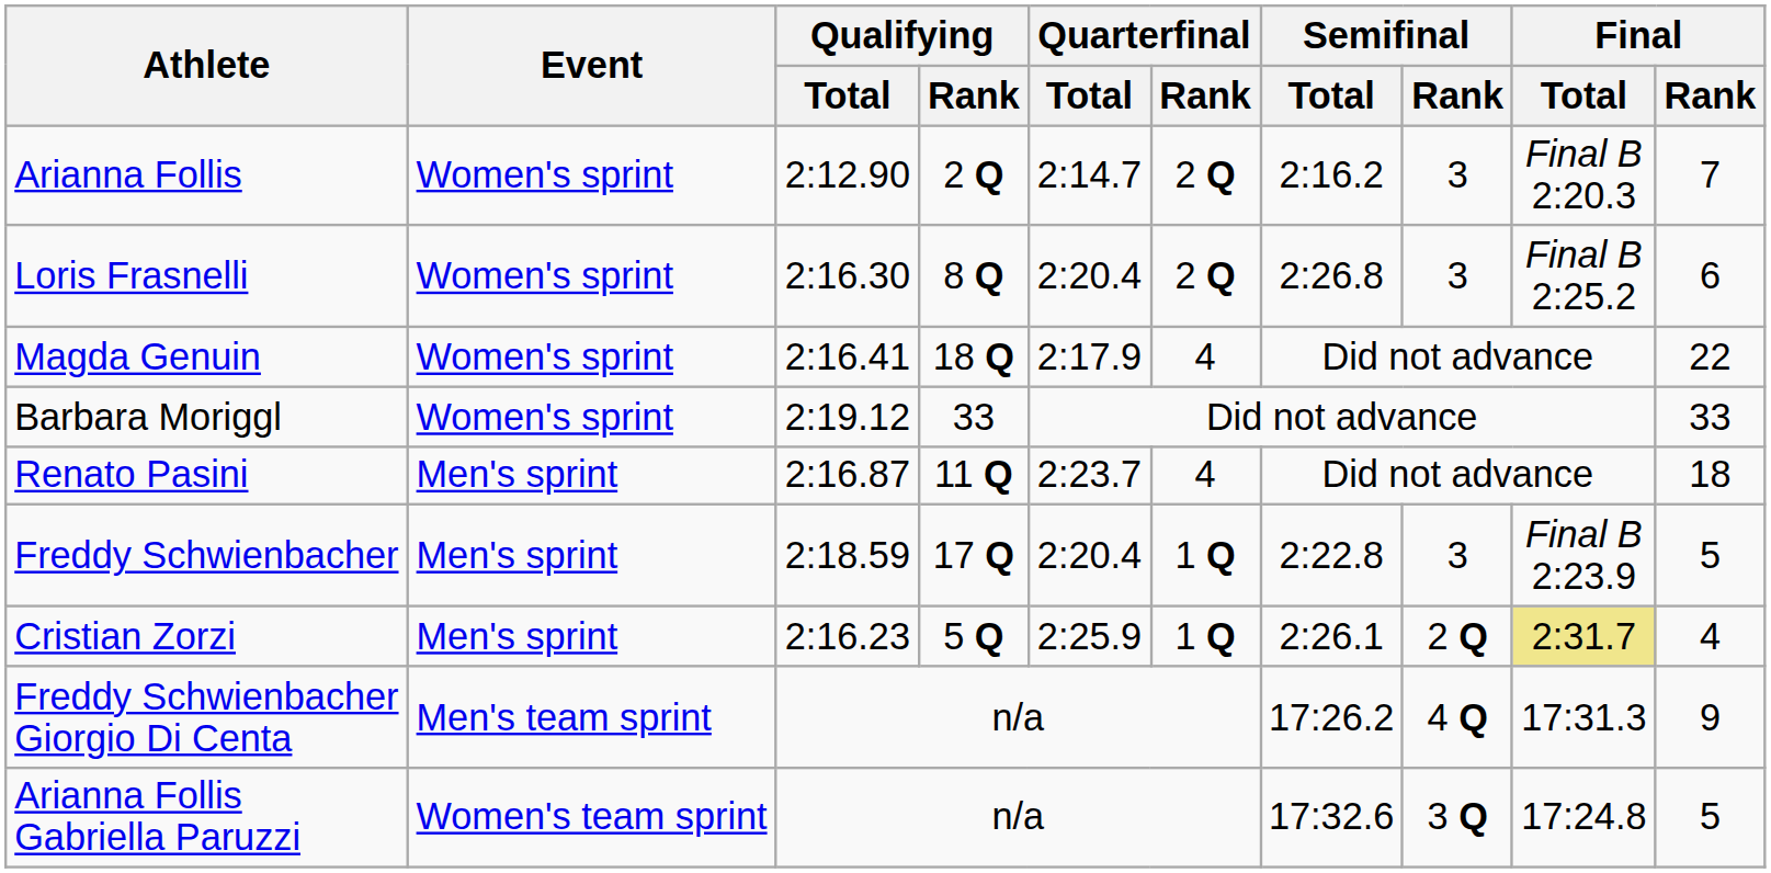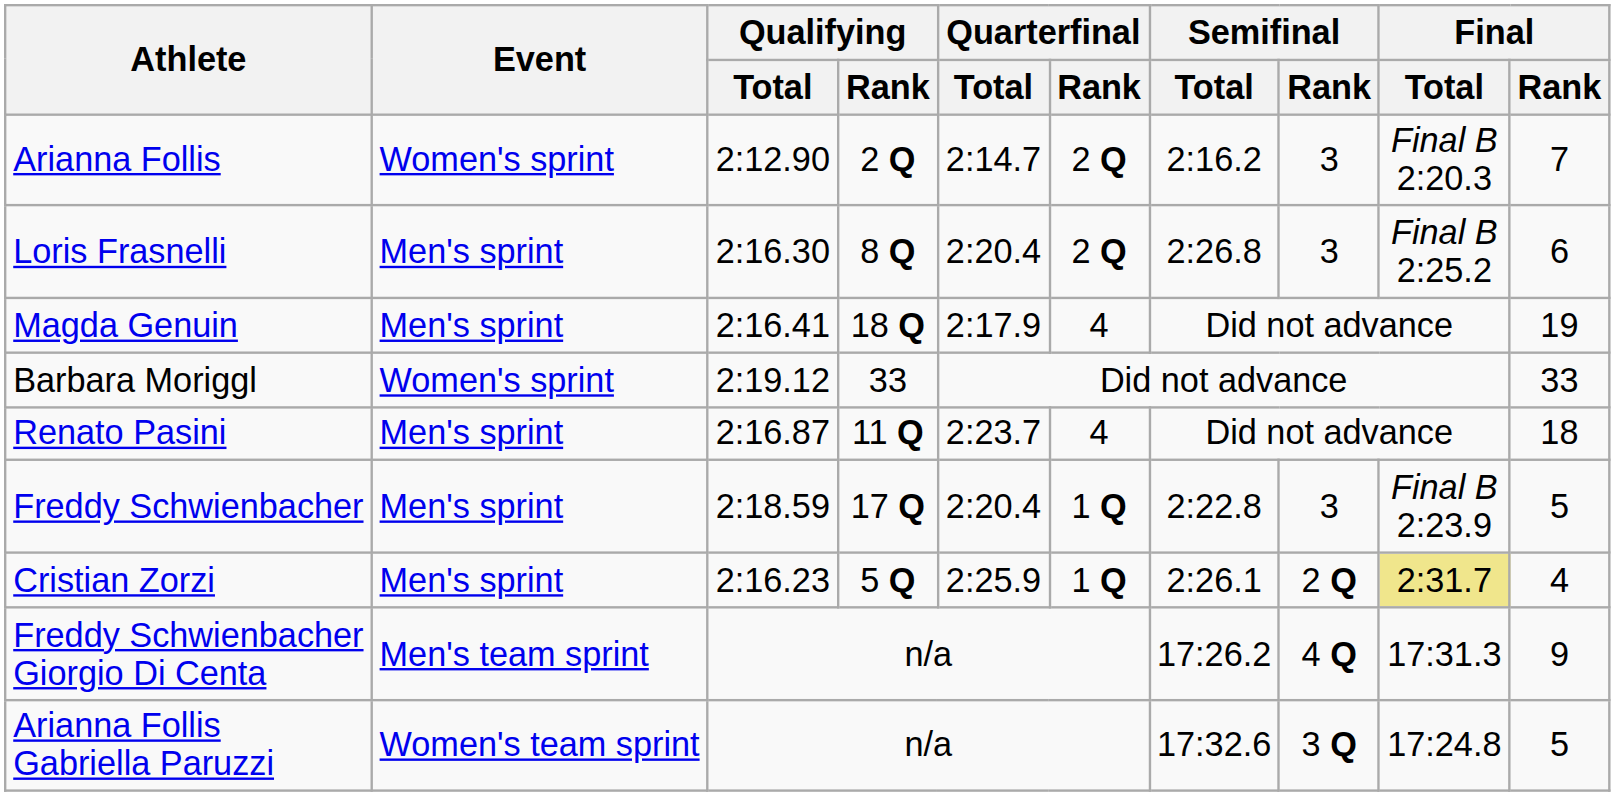 <table class="wikitable" style="font-size:90%">
 <tr>
 <th rowspan="2">Athlete</th>
 <th rowspan="2">Event</th>
 <th colspan="2">Qualifying</th>
 <th colspan="2">Quarterfinal</th>
 <th colspan="2">Semifinal</th>
 <th colspan="2">Final</th>
 </tr>
 <tr>
 <th>Total</th>
 <th>Rank</th>
 <th>Total</th>
 <th>Rank</th>
 <th>Total</th>
 <th>Rank</th>
 <th>Total</th>
 <th>Rank</th>
 </tr>
 <tr>
 <td><a href='#'>Arianna Follis</a></td>
 <td><a href='#'>Women's sprint</a></td>
 <td align="center">2:12.90</td>
 <td align="center">2 <strong>Q</strong></td>
 <td align="center">2:14.7</td>
 <td align="center">2 <strong>Q</strong></td>
 <td align="center">2:16.2</td>
 <td align="center">3</td>
 <td align="center"><em>Final B</em><br>2:20.3</td>
 <td align="center">7</td>
 </tr>
 <tr>
 <td><a href='#'>Loris Frasnelli</a></td>
-<td><a href='#'>Women's sprint</a></td>
+<td><a href='#'>Men's sprint</a></td>
 <td align="center">2:16.30</td>
 <td align="center">8 <strong>Q</strong></td>
 <td align="center">2:20.4</td>
 <td align="center">2 <strong>Q</strong></td>
 <td align="center">2:26.8</td>
 <td align="center">3</td>
 <td align="center"><em>Final B</em><br>2:25.2</td>
 <td align="center">6</td>
 </tr>
 <tr>
 <td><a href='#'>Magda Genuin</a></td>
-<td><a href='#'>Women's sprint</a></td>
+<td><a href='#'>Men's sprint</a></td>
 <td align="center">2:16.41</td>
 <td align="center">18 <strong>Q</strong></td>
 <td align="center">2:17.9</td>
 <td align="center">4</td>
 <td colspan=3 align="center">Did not advance</td>
-<td align="center">22</td>
+<td align="center">19</td>
 </tr>
 <tr>
 <td>Barbara Moriggl</td>
 <td><a href='#'>Women's sprint</a></td>
 <td align="center">2:19.12</td>
 <td align="center">33</td>
 <td colspan=5 align="center">Did not advance</td>
 <td align="center">33</td>
 </tr>
 <tr>
 <td><a href='#'>Renato Pasini</a></td>
 <td><a href='#'>Men's sprint</a></td>
 <td align="center">2:16.87</td>
 <td align="center">11 <strong>Q</strong></td>
 <td align="center">2:23.7</td>
 <td align="center">4</td>
 <td colspan=3 align="center">Did not advance</td>
 <td align="center">18</td>
 </tr>
 <tr>
 <td><a href='#'>Freddy Schwienbacher</a></td>
 <td><a href='#'>Men's sprint</a></td>
 <td align="center">2:18.59</td>
 <td align="center">17 <strong>Q</strong></td>
 <td align="center">2:20.4</td>
 <td align="center">1 <strong>Q</strong></td>
 <td align="center">2:22.8</td>
 <td align="center">3</td>
 <td align="center"><em>Final B</em><br>2:23.9</td>
 <td align="center">5</td>
 </tr>
 <tr>
 <td><a href='#'>Cristian Zorzi</a></td>
 <td><a href='#'>Men's sprint</a></td>
 <td align="center">2:16.23</td>
 <td align="center">5 <strong>Q</strong></td>
 <td align="center">2:25.9</td>
 <td align="center">1 <strong>Q</strong></td>
 <td align="center">2:26.1</td>
 <td align="center">2 <strong>Q</strong></td>
 <td align="center" style="background: khaki;">2:31.7</td>
 <td align="center">4</td>
 </tr>
 <tr>
 <td><a href='#'>Freddy Schwienbacher</a> <br><a href='#'>Giorgio Di Centa</a></td>
 <td><a href='#'>Men's team sprint</a></td>
 <td colspan=4 align="center">n/a</td>
 <td align="center">17:26.2</td>
 <td align="center">4 <strong>Q</strong></td>
 <td align="center">17:31.3</td>
 <td align="center">9</td>
 </tr>
 <tr>
 <td><a href='#'>Arianna Follis</a><br><a href='#'>Gabriella Paruzzi</a></td>
 <td><a href='#'>Women's team sprint</a></td>
 <td colspan=4 align="center">n/a</td>
 <td align="center">17:32.6</td>
 <td align="center">3 <strong>Q</strong></td>
 <td align="center">17:24.8</td>
 <td align="center">5</td>
 </tr>
 </table>
